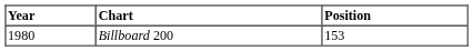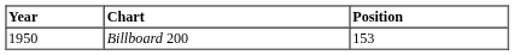 <table border="1" cellspacing="0" cellpadding="2" style="width:550px;">
 <tr>
 <th align="left">Year</th>
 <th align="left">Chart</th>
 <th align="left">Position</th>
 </tr>
 <tr>
-<td align="left">1980</td>
+<td align="left">1950</td>
 <td align="left"><em>Billboard</em> 200</td>
 <td align="left">153</td>
 </tr>
 </table>
